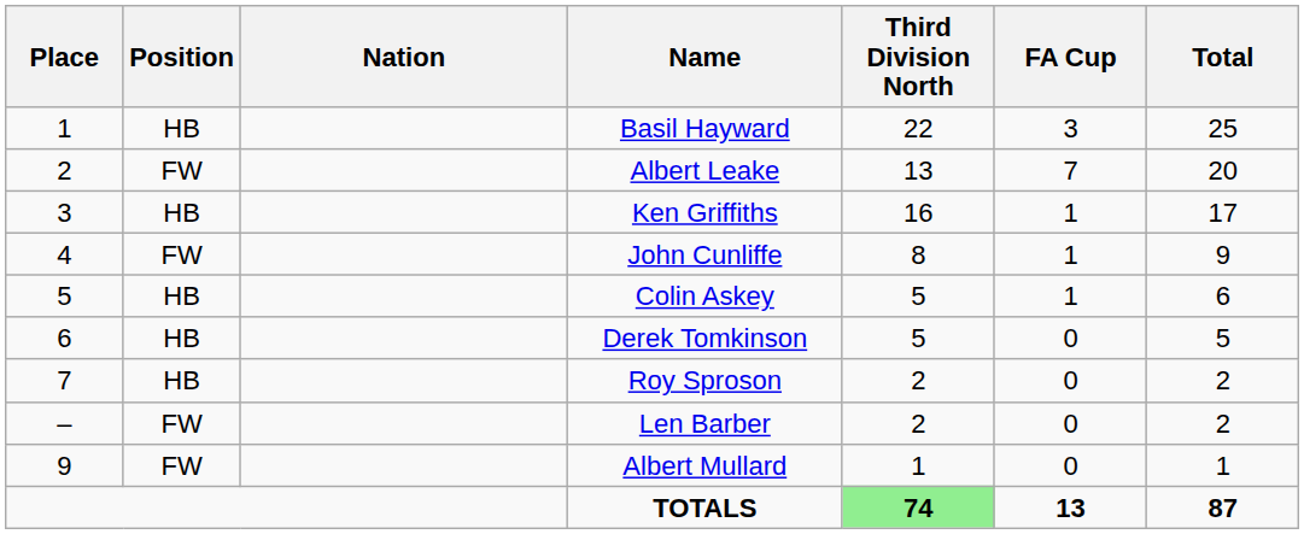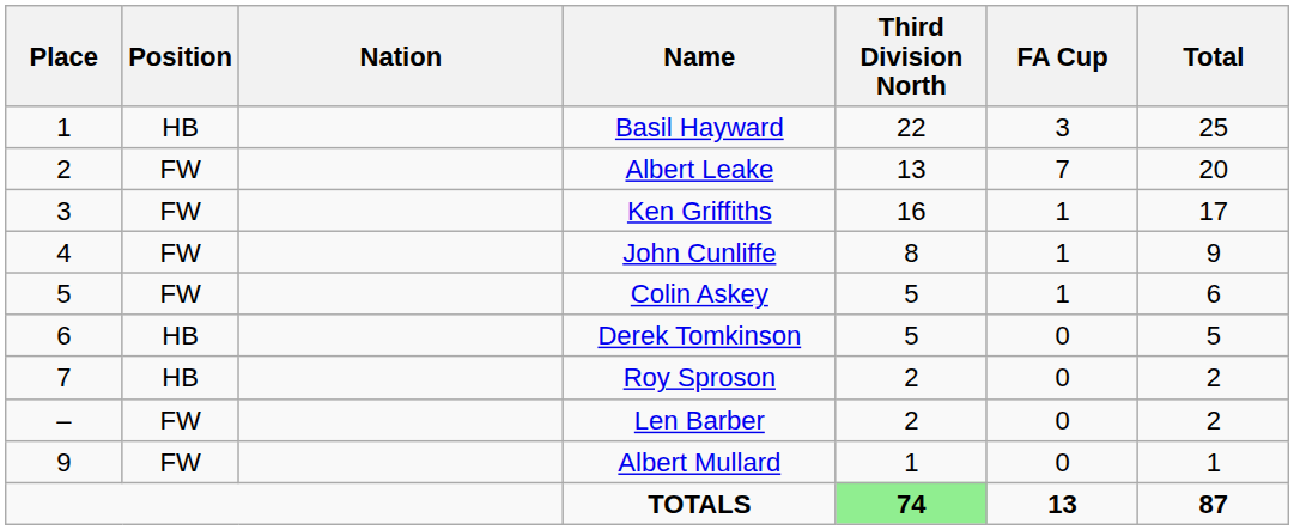 <table class="wikitable" style="font-size: 95%; text-align: center;">
 <tr>
 <th width=60>Place</th>
 <th width=60>Position</th>
 <th width=180>Nation</th>
 <th width=150>Name</th>
 <th width=80>Third Division North</th>
 <th width=80>FA Cup</th>
 <th width=80>Total</th>
 </tr>
 <tr>
 <td>1</td>
 <td>HB</td>
 <td></td>
 <td><a href='#'>Basil Hayward</a></td>
 <td>22</td>
 <td>3</td>
 <td>25</td>
 </tr>
 <tr>
 <td>2</td>
 <td>FW</td>
 <td></td>
 <td><a href='#'>Albert Leake</a></td>
 <td>13</td>
 <td>7</td>
 <td>20</td>
 </tr>
 <tr>
 <td>3</td>
-<td>HB</td>
+<td>FW</td>
 <td></td>
 <td><a href='#'>Ken Griffiths</a></td>
 <td>16</td>
 <td>1</td>
 <td>17</td>
 </tr>
 <tr>
 <td>4</td>
 <td>FW</td>
 <td></td>
 <td><a href='#'>John Cunliffe</a></td>
 <td>8</td>
 <td>1</td>
 <td>9</td>
 </tr>
 <tr>
 <td>5</td>
-<td>HB</td>
+<td>FW</td>
 <td></td>
 <td><a href='#'>Colin Askey</a></td>
 <td>5</td>
 <td>1</td>
 <td>6</td>
 </tr>
 <tr>
 <td>6</td>
 <td>HB</td>
 <td></td>
 <td><a href='#'>Derek Tomkinson</a></td>
 <td>5</td>
 <td>0</td>
 <td>5</td>
 </tr>
 <tr>
 <td>7</td>
 <td>HB</td>
 <td></td>
 <td><a href='#'>Roy Sproson</a></td>
 <td>2</td>
 <td>0</td>
 <td>2</td>
 </tr>
 <tr>
 <td>–</td>
 <td>FW</td>
 <td></td>
 <td><a href='#'>Len Barber</a></td>
 <td>2</td>
 <td>0</td>
 <td>2</td>
 </tr>
 <tr>
 <td>9</td>
 <td>FW</td>
 <td></td>
 <td><a href='#'>Albert Mullard</a></td>
 <td>1</td>
 <td>0</td>
 <td>1</td>
 </tr>
 <tr>
 <td colspan="3"></td>
 <td><strong>TOTALS</strong></td>
 <td style="background: lightgreen;"><strong>74</strong></td>
 <td><strong>13</strong></td>
 <td><strong>87</strong></td>
 </tr>
 </table>
